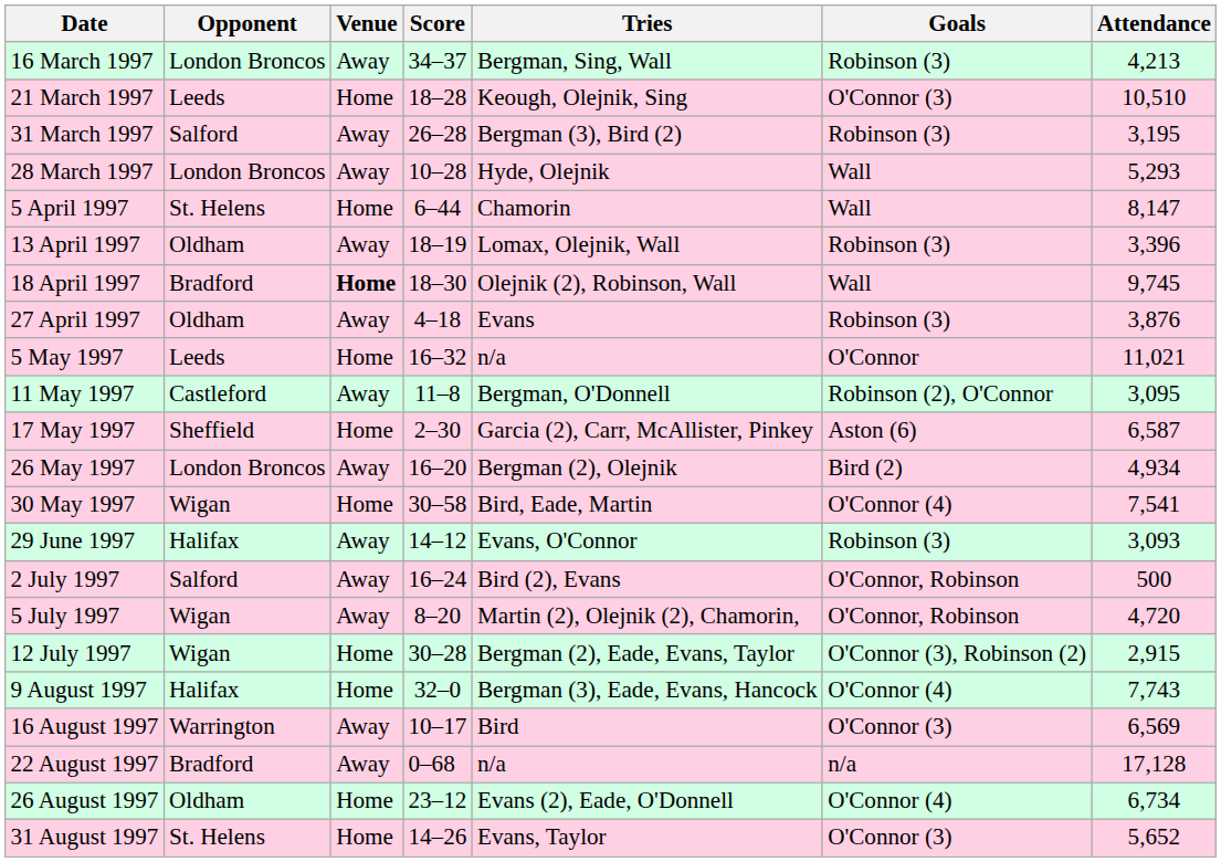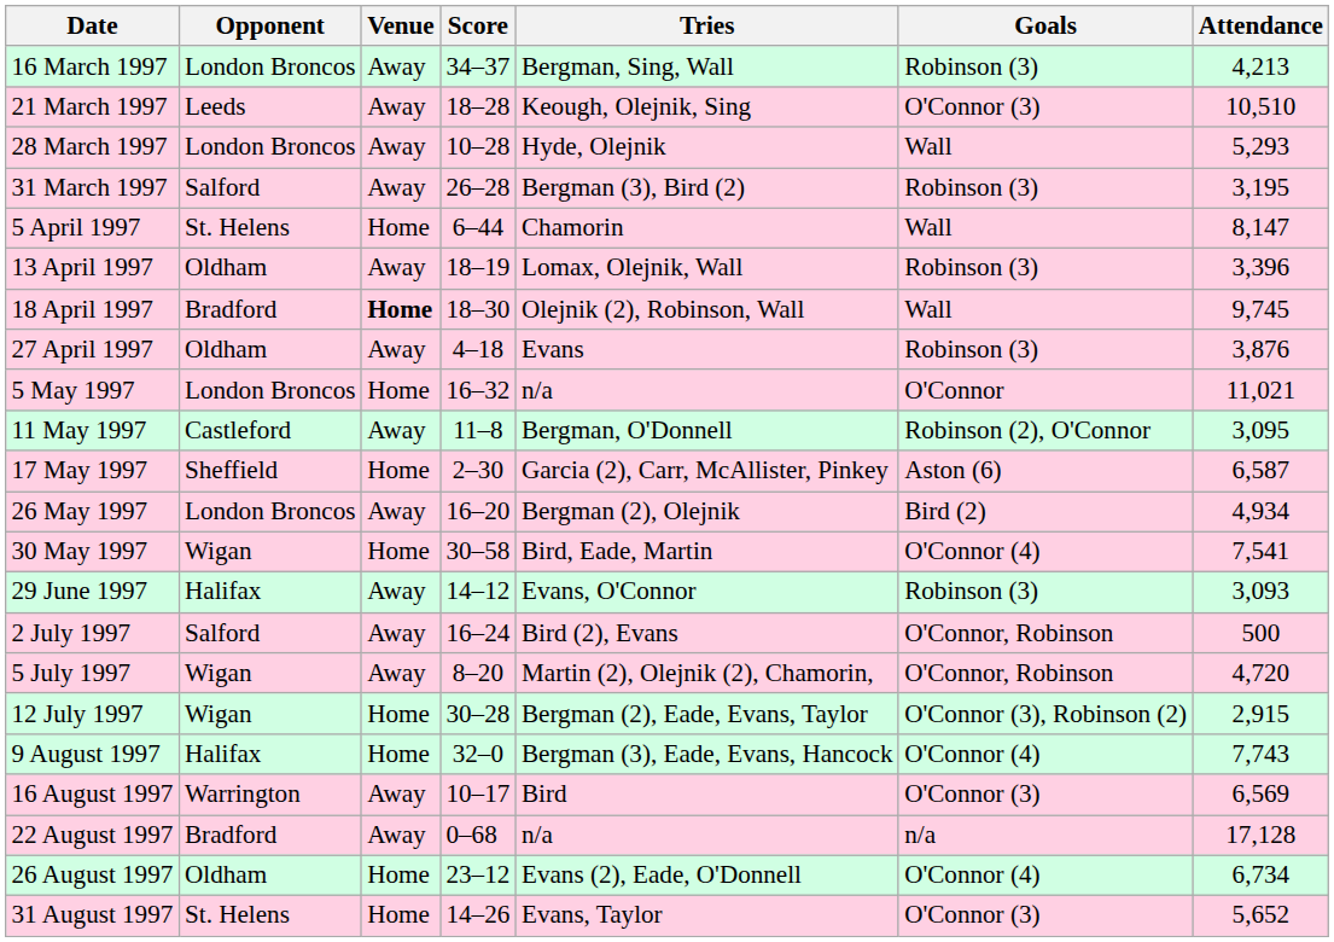 <table class="wikitable">
 <tr>
 <th>Date</th>
 <th>Opponent</th>
 <th>Venue</th>
 <th>Score</th>
 <th>Tries</th>
 <th>Goals</th>
 <th>Attendance</th>
 </tr>
 <tr bgcolor="#d0ffe3">
 <td>16 March 1997</td>
 <td>London Broncos</td>
 <td>Away</td>
 <td align="center">34–37</td>
 <td>Bergman, Sing, Wall</td>
 <td>Robinson (3)</td>
 <td align="center">4,213</td>
 </tr>
 <tr bgcolor="#ffd0e3">
 <td>21 March 1997</td>
 <td>Leeds</td>
-<td>Home</td>
+<td>Away</td>
 <td align="center">18–28</td>
 <td>Keough, Olejnik, Sing</td>
 <td>O'Connor (3)</td>
 <td align="center">10,510</td>
+</tr>
+<tr bgcolor="#ffd0e3">
+<td>28 March 1997</td>
+<td>London Broncos</td>
+<td>Away</td>
+<td align="center">10–28</td>
+<td>Hyde, Olejnik</td>
+<td>Wall</td>
+<td align="center">5,293</td>
 </tr>
 <tr bgcolor="#ffd0e3">
 <td>31 March 1997</td>
 <td>Salford</td>
 <td>Away</td>
 <td align="center">26–28</td>
 <td>Bergman (3), Bird (2)</td>
 <td>Robinson (3)</td>
 <td align="center">3,195</td>
-</tr>
-<tr bgcolor="#ffd0e3">
-<td>28 March 1997</td>
-<td>London Broncos</td>
-<td>Away</td>
-<td align="center">10–28</td>
-<td>Hyde, Olejnik</td>
-<td>Wall</td>
-<td align="center">5,293</td>
 </tr>
 <tr bgcolor="#ffd0e3">
 <td>5 April 1997</td>
 <td>St. Helens</td>
 <td>Home</td>
 <td align="center">6–44</td>
 <td>Chamorin</td>
 <td>Wall</td>
 <td align="center">8,147</td>
 </tr>
 <tr bgcolor="#ffd0e3">
 <td>13 April 1997</td>
 <td>Oldham</td>
 <td>Away</td>
 <td align="center">18–19</td>
 <td>Lomax, Olejnik, Wall</td>
 <td>Robinson (3)</td>
 <td align="center">3,396</td>
 </tr>
 <tr bgcolor="#ffd0e3">
 <td>18 April 1997</td>
 <td>Bradford</td>
 <td><strong>Home</strong></td>
 <td align="center">18–30</td>
 <td>Olejnik (2), Robinson, Wall</td>
 <td>Wall</td>
 <td align="center">9,745</td>
 </tr>
 <tr bgcolor="#ffd0e3">
 <td>27 April 1997</td>
 <td>Oldham</td>
 <td>Away</td>
 <td align="center">4–18</td>
 <td>Evans</td>
 <td>Robinson (3)</td>
 <td align="center">3,876</td>
 </tr>
 <tr bgcolor="#ffd0e3">
 <td>5 May 1997</td>
-<td>Leeds</td>
+<td>London Broncos</td>
 <td>Home</td>
 <td align="center">16–32</td>
 <td>n/a</td>
 <td>O'Connor</td>
 <td align="center">11,021</td>
 </tr>
 <tr bgcolor="#d0ffe3">
 <td>11 May 1997</td>
 <td>Castleford</td>
 <td>Away</td>
 <td align="center">11–8</td>
 <td>Bergman, O'Donnell</td>
 <td>Robinson (2), O'Connor</td>
 <td align="center">3,095</td>
 </tr>
 <tr bgcolor="#ffd0e3">
 <td>17 May 1997</td>
 <td>Sheffield</td>
 <td>Home</td>
 <td align="center">2–30</td>
 <td>Garcia (2), Carr, McAllister, Pinkey</td>
 <td>Aston (6)</td>
 <td align="center">6,587</td>
 </tr>
 <tr bgcolor="#ffd0e3">
 <td>26 May 1997</td>
 <td>London Broncos</td>
 <td>Away</td>
 <td align="center">16–20</td>
 <td>Bergman (2), Olejnik</td>
 <td>Bird (2)</td>
 <td align="center">4,934</td>
 </tr>
 <tr bgcolor="#ffd0e3">
 <td>30 May 1997</td>
 <td>Wigan</td>
 <td>Home</td>
 <td align="center">30–58</td>
 <td>Bird, Eade, Martin</td>
 <td>O'Connor (4)</td>
 <td align="center">7,541</td>
 </tr>
 <tr bgcolor="#d0ffe3">
 <td>29 June 1997</td>
 <td>Halifax</td>
 <td>Away</td>
 <td align="center">14–12</td>
 <td>Evans, O'Connor</td>
 <td>Robinson (3)</td>
 <td align="center">3,093</td>
 </tr>
 <tr bgcolor="#ffd0e3">
 <td>2 July 1997</td>
 <td>Salford</td>
 <td>Away</td>
 <td>16–24</td>
 <td>Bird (2), Evans</td>
 <td>O'Connor, Robinson</td>
 <td align="center">500</td>
 </tr>
 <tr bgcolor="#ffd0e3">
 <td>5 July 1997</td>
 <td>Wigan</td>
 <td>Away</td>
 <td align="center">8–20</td>
 <td>Martin (2), Olejnik (2), Chamorin,</td>
 <td>O'Connor, Robinson</td>
 <td align="center">4,720</td>
 </tr>
 <tr bgcolor="#d0ffe3">
 <td>12 July 1997</td>
 <td>Wigan</td>
 <td>Home</td>
 <td align="center">30–28</td>
 <td>Bergman (2), Eade, Evans, Taylor</td>
 <td>O'Connor (3), Robinson (2)</td>
 <td align="center">2,915</td>
 </tr>
 <tr bgcolor="#d0ffe3">
 <td>9 August 1997</td>
 <td>Halifax</td>
 <td>Home</td>
 <td align="center">32–0</td>
 <td>Bergman (3), Eade, Evans, Hancock</td>
 <td>O'Connor (4)</td>
 <td align="center">7,743</td>
 </tr>
 <tr bgcolor="#ffd0e3">
 <td>16 August 1997</td>
 <td>Warrington</td>
 <td>Away</td>
 <td align="center">10–17</td>
 <td>Bird</td>
 <td>O'Connor (3)</td>
 <td align="center">6,569</td>
 </tr>
 <tr bgcolor="#ffd0e3">
 <td>22 August 1997</td>
 <td>Bradford</td>
 <td>Away</td>
 <td>0–68</td>
 <td>n/a</td>
 <td>n/a</td>
 <td align="center">17,128</td>
 </tr>
 <tr bgcolor="#d0ffe3">
 <td>26 August 1997</td>
 <td>Oldham</td>
 <td>Home</td>
 <td align="center">23–12</td>
 <td>Evans (2), Eade, O'Donnell</td>
 <td>O'Connor (4)</td>
 <td align="center">6,734</td>
 </tr>
 <tr bgcolor="#ffd0e3">
 <td>31 August 1997</td>
 <td>St. Helens</td>
 <td>Home</td>
 <td align="center">14–26</td>
 <td>Evans, Taylor</td>
 <td>O'Connor (3)</td>
 <td align="center">5,652</td>
 </tr>
 </table>
